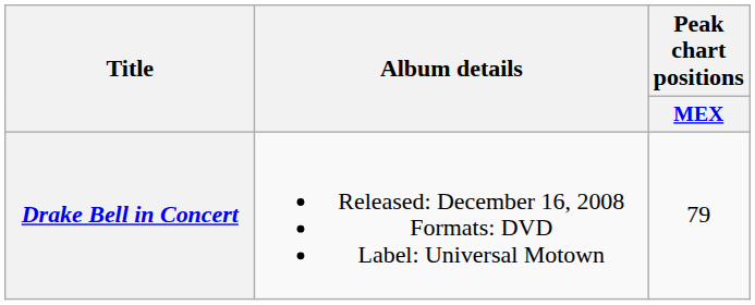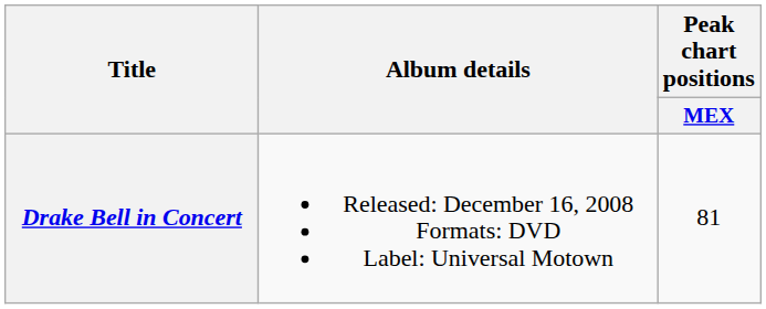 <table class="wikitable plainrowheaders" style="text-align:center;">
 <tr>
 <th scope="col" rowspan="2" style="width:10em;">Title</th>
 <th scope="col" rowspan="2" style="width:16em;">Album details</th>
 <th scope="col" colspan="1">Peak chart positions</th>
 </tr>
 <tr>
 <th scope="col" style="width:3em;font-size:90%;"><a href='#'>MEX</a><br></th>
 </tr>
 <tr>
 <th scope="row"><em><a href='#'>Drake Bell in Concert</a></em></th>
 <td><br><ul><li>Released: December 16, 2008</li><li>Formats: DVD</li><li>Label: Universal Motown</li></ul></td>
-<td>79</td>
+<td>81</td>
 </tr>
 </table>
